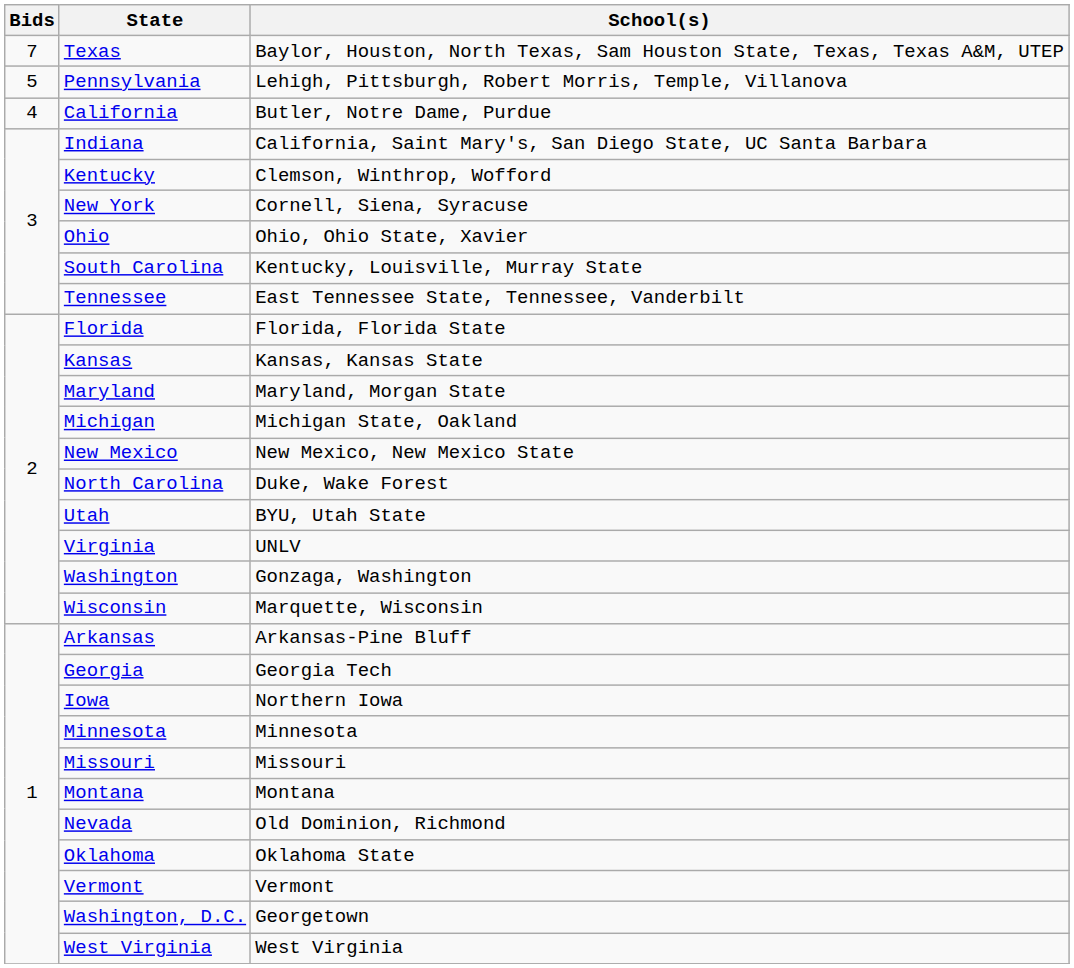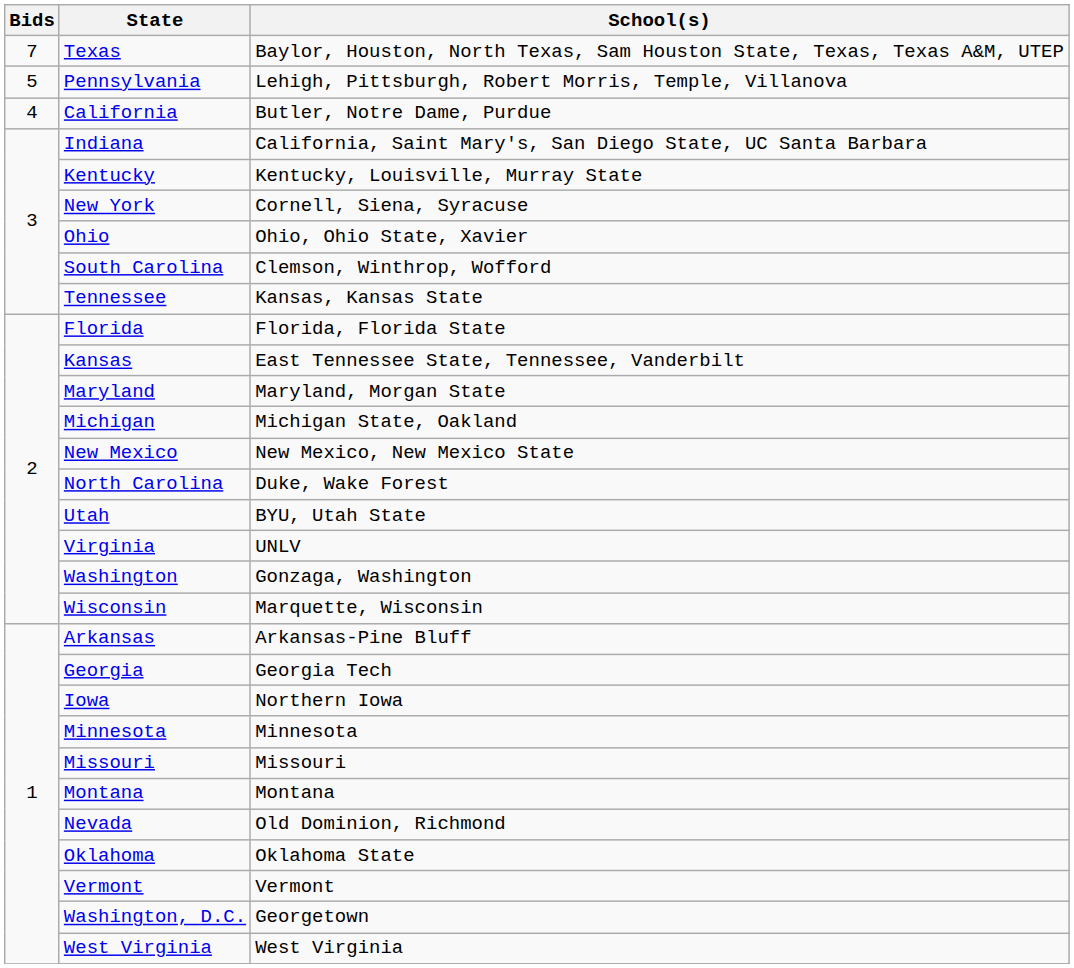 <table class="wikitable sortable">
 <tr>
 <th>Bids</th>
 <th>State</th>
 <th>School(s)</th>
 </tr>
 <tr>
 <td rowspan="1" align="center">7</td>
 <td><a href='#'>Texas</a></td>
 <td>Baylor, Houston, North Texas, Sam Houston State, Texas, Texas A&M, UTEP</td>
 </tr>
 <tr>
 <td rowspan="1" align="center">5</td>
 <td><a href='#'>Pennsylvania</a></td>
 <td>Lehigh, Pittsburgh, Robert Morris, Temple, Villanova</td>
 </tr>
 <tr>
 <td rowspan="1" align="center">4</td>
 <td><a href='#'>California</a></td>
 <td>Butler, Notre Dame, Purdue</td>
 </tr>
 <tr>
 <td rowspan="6" align="center">3</td>
 <td><a href='#'>Indiana</a></td>
 <td>California, Saint Mary's, San Diego State, UC Santa Barbara</td>
 </tr>
 <tr>
 <td><a href='#'>Kentucky</a></td>
-<td>Clemson, Winthrop, Wofford</td>
+<td>Kentucky, Louisville, Murray State</td>
 </tr>
 <tr>
 <td><a href='#'>New York</a></td>
 <td>Cornell, Siena, Syracuse</td>
 </tr>
 <tr>
 <td><a href='#'>Ohio</a></td>
 <td>Ohio, Ohio State, Xavier</td>
 </tr>
 <tr>
 <td><a href='#'>South Carolina</a></td>
-<td>Kentucky, Louisville, Murray State</td>
+<td>Clemson, Winthrop, Wofford</td>
 </tr>
 <tr>
 <td><a href='#'>Tennessee</a></td>
-<td>East Tennessee State, Tennessee, Vanderbilt</td>
+<td>Kansas, Kansas State</td>
 </tr>
 <tr>
 <td rowspan="10" align="center">2</td>
 <td><a href='#'>Florida</a></td>
 <td>Florida, Florida State</td>
 </tr>
 <tr>
 <td><a href='#'>Kansas</a></td>
-<td>Kansas, Kansas State</td>
+<td>East Tennessee State, Tennessee, Vanderbilt</td>
 </tr>
 <tr>
 <td><a href='#'>Maryland</a></td>
 <td>Maryland, Morgan State</td>
 </tr>
 <tr>
 <td><a href='#'>Michigan</a></td>
 <td>Michigan State, Oakland</td>
 </tr>
 <tr>
 <td><a href='#'>New Mexico</a></td>
 <td>New Mexico, New Mexico State</td>
 </tr>
 <tr>
 <td><a href='#'>North Carolina</a></td>
 <td>Duke, Wake Forest</td>
 </tr>
 <tr>
 <td><a href='#'>Utah</a></td>
 <td>BYU, Utah State</td>
 </tr>
 <tr>
 <td><a href='#'>Virginia</a></td>
 <td>UNLV</td>
 </tr>
 <tr>
 <td><a href='#'>Washington</a></td>
 <td>Gonzaga, Washington</td>
 </tr>
 <tr>
 <td><a href='#'>Wisconsin</a></td>
 <td>Marquette, Wisconsin</td>
 </tr>
 <tr>
 <td rowspan=12 align="center">1</td>
 <td><a href='#'>Arkansas</a></td>
 <td>Arkansas-Pine Bluff</td>
 </tr>
 <tr>
 <td><a href='#'>Georgia</a></td>
 <td>Georgia Tech</td>
 </tr>
 <tr>
 <td><a href='#'>Iowa</a></td>
 <td>Northern Iowa</td>
 </tr>
 <tr>
 <td><a href='#'>Minnesota</a></td>
 <td>Minnesota</td>
 </tr>
 <tr>
 <td><a href='#'>Missouri</a></td>
 <td>Missouri</td>
 </tr>
 <tr>
 <td><a href='#'>Montana</a></td>
 <td>Montana</td>
 </tr>
 <tr>
 <td><a href='#'>Nevada</a></td>
 <td>Old Dominion, Richmond</td>
 </tr>
 <tr>
 <td><a href='#'>Oklahoma</a></td>
 <td>Oklahoma State</td>
 </tr>
 <tr>
 <td><a href='#'>Vermont</a></td>
 <td>Vermont</td>
 </tr>
 <tr>
 <td><a href='#'>Washington, D.C.</a></td>
 <td>Georgetown</td>
 </tr>
 <tr>
 <td><a href='#'>West Virginia</a></td>
 <td>West Virginia</td>
 </tr>
 <tr>
 </tr>
 </table>
